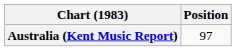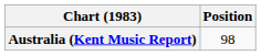 <table class="wikitable sortable plainrowheaders" style="text-align:center">
 <tr>
 <th>Chart (1983)</th>
 <th>Position</th>
 </tr>
 <tr>
 <th scope="row">Australia (<a href='#'>Kent Music Report</a>)</th>
-<td>97</td>
+<td>98</td>
 </tr>
 </table>
